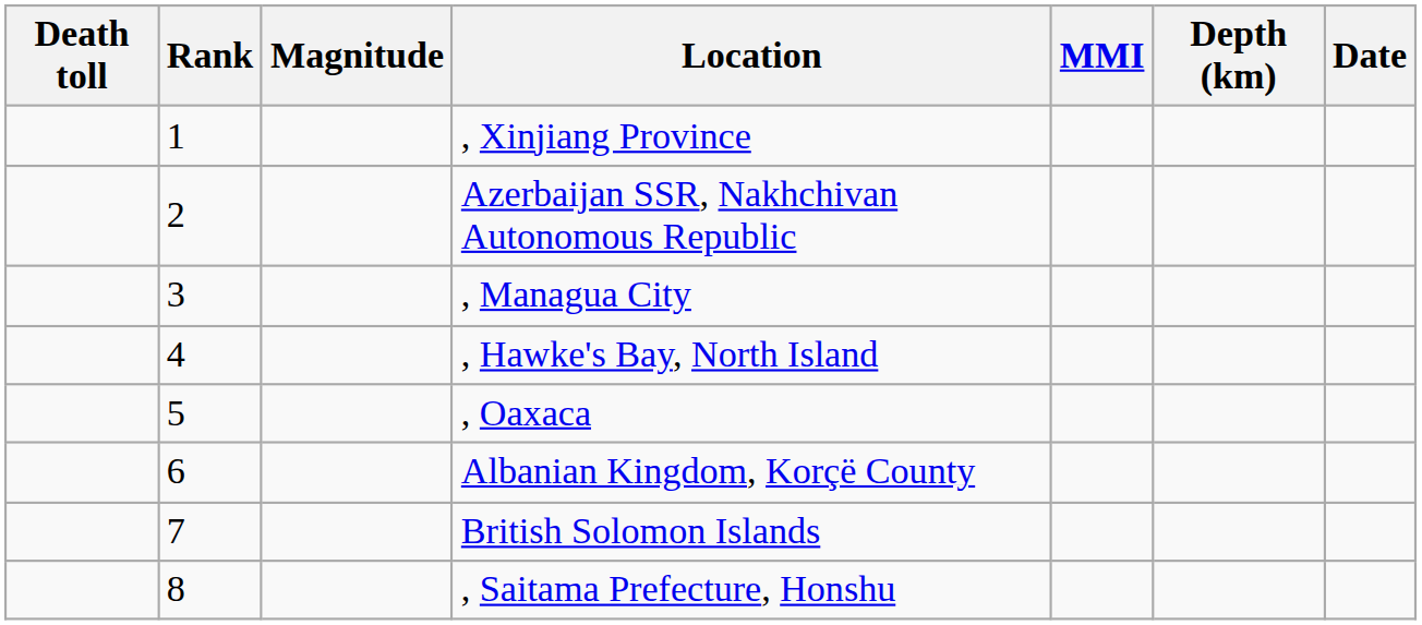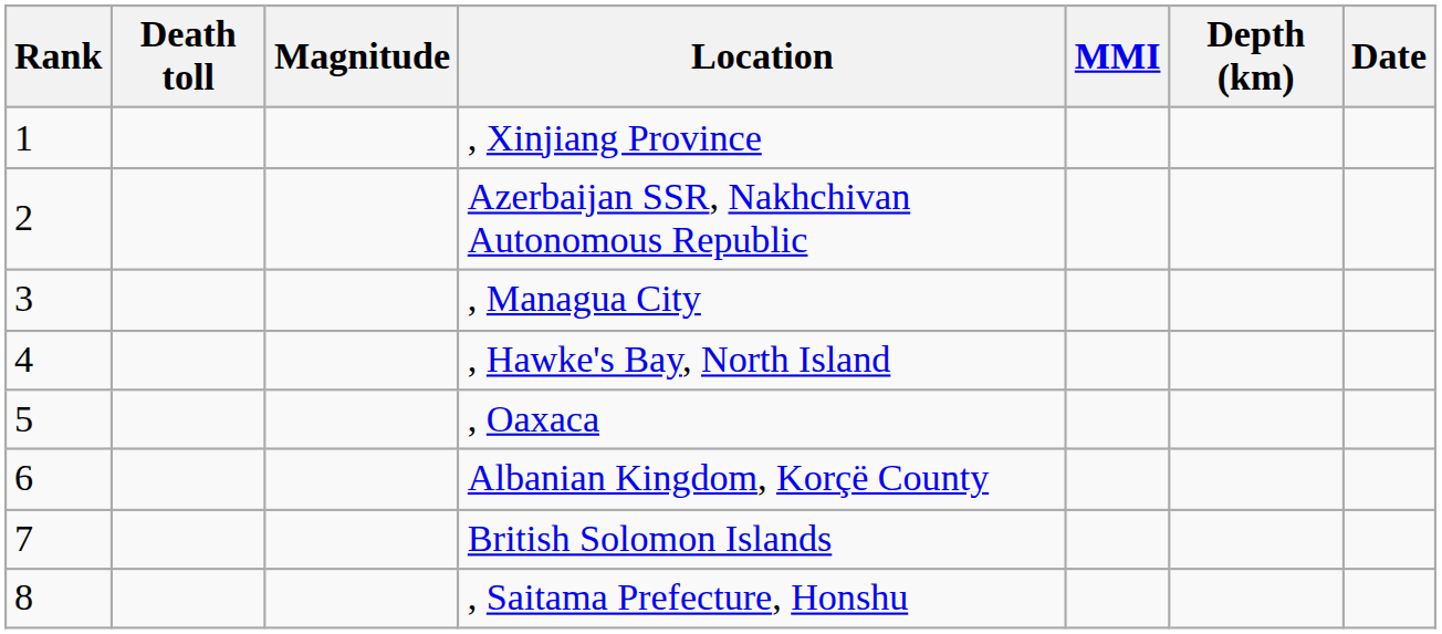 <table class="sortable wikitable" style="font-size:100%;">
 <tr>
+<th>Rank</th>
 <th>Death toll</th>
-<th>Rank</th>
 <th>Magnitude</th>
 <th>Location</th>
 <th><a href='#'>MMI</a></th>
 <th>Depth (km)</th>
 <th>Date</th>
 </tr>
 <tr>
+<td>1</td>
 <td></td>
-<td>1</td>
 <td></td>
 <td>, <a href='#'>Xinjiang Province</a></td>
 <td></td>
 <td></td>
 <td></td>
 </tr>
 <tr>
+<td>2</td>
 <td></td>
-<td>2</td>
 <td></td>
 <td> <a href='#'>Azerbaijan SSR</a>, <a href='#'>Nakhchivan Autonomous Republic</a></td>
 <td></td>
 <td></td>
 <td></td>
 </tr>
 <tr>
+<td>3</td>
 <td></td>
-<td>3</td>
 <td></td>
 <td>, <a href='#'>Managua City</a></td>
 <td></td>
 <td></td>
 <td></td>
 </tr>
 <tr>
+<td>4</td>
 <td></td>
-<td>4</td>
 <td></td>
 <td>, <a href='#'>Hawke's Bay</a>, <a href='#'>North Island</a></td>
 <td></td>
 <td></td>
 <td></td>
 </tr>
 <tr>
+<td>5</td>
 <td></td>
-<td>5</td>
 <td></td>
 <td>, <a href='#'>Oaxaca</a></td>
 <td></td>
 <td></td>
 <td></td>
 </tr>
 <tr>
+<td>6</td>
 <td></td>
-<td>6</td>
 <td></td>
 <td> <a href='#'>Albanian Kingdom</a>, <a href='#'>Korçë County</a></td>
 <td></td>
 <td></td>
 <td></td>
 </tr>
 <tr>
+<td>7</td>
 <td></td>
-<td>7</td>
 <td></td>
 <td> <a href='#'>British Solomon Islands</a></td>
 <td></td>
 <td></td>
 <td></td>
 </tr>
 <tr>
+<td>8</td>
 <td></td>
-<td>8</td>
 <td></td>
 <td>, <a href='#'>Saitama Prefecture</a>, <a href='#'>Honshu</a></td>
 <td></td>
 <td></td>
 <td></td>
 </tr>
 </table>
